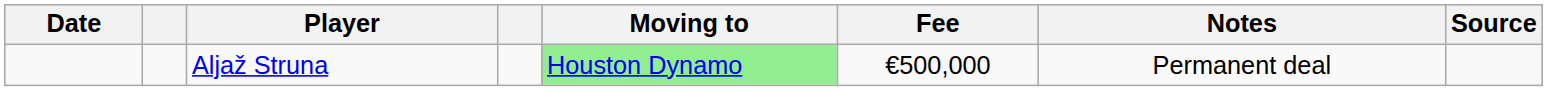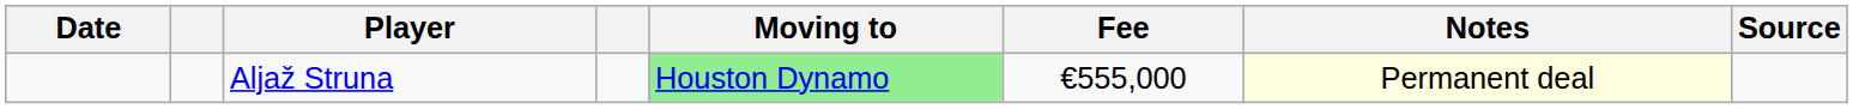 <table class="wikitable sortable">
 <tr>
 <th style="width:80px;">Date</th>
 <th style="width:20px;"></th>
 <th style="width:190px;">Player</th>
 <th style="width:20px;"></th>
 <th style="width:180px;">Moving to</th>
 <th style="width:120px;" class="unsortable">Fee</th>
 <th style="width:250px;" class="unsortable">Notes</th>
 <th style="width:20px;">Source</th>
 </tr>
 <tr>
 <td></td>
 <td align="center"></td>
 <td> <a href='#'>Aljaž Struna</a></td>
 <td align=center></td>
 <td style="background: lightgreen;"> <a href='#'>Houston Dynamo</a></td>
-<td align="center">€500,000</td>
-<td align=center>Permanent deal</td>
+<td align="center">€555,000</td>
+<td align=center style="background: lightyellow;">Permanent deal</td>
 <td><small></small></td>
 </tr>
 </table>
